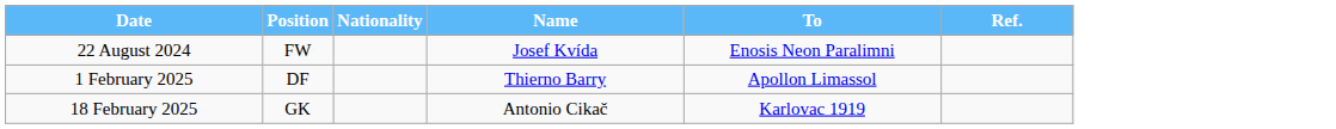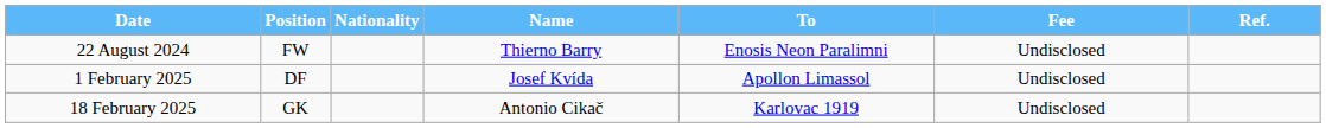 <table class="wikitable"  style="text-align:center; font-size:90%; ">
 <tr>
 <th style="background:#5BB8F8; color:white; width:200px;">Date</th>
 <th style="background:#5BB8F8; color:white; width:50px;">Position</th>
 <th style="background:#5BB8F8; color:white; width:50px;">Nationality</th>
 <th style="background:#5BB8F8; color:white; width:200px;">Name</th>
 <th style="background:#5BB8F8; color:white; width:200px;">To</th>
+<th style="background:#5BB8F8; color:white; width:200px;">Fee</th>
 <th style="background:#5BB8F8; color:white; width:100px;">Ref.</th>
 </tr>
 <tr>
 <td>22 August 2024</td>
 <td>FW</td>
 <td></td>
-<td><a href='#'>Josef Kvída</a></td>
+<td><a href='#'>Thierno Barry</a></td>
 <td><a href='#'>Enosis Neon Paralimni</a></td>
+<td>Undisclosed</td>
 <td></td>
 </tr>
 <tr>
 <td>1 February 2025</td>
 <td>DF</td>
 <td></td>
-<td><a href='#'>Thierno Barry</a></td>
+<td><a href='#'>Josef Kvída</a></td>
 <td><a href='#'>Apollon Limassol</a></td>
+<td>Undisclosed</td>
 <td></td>
 </tr>
 <tr>
 <td>18 February 2025</td>
 <td>GK</td>
 <td></td>
 <td>Antonio Cikač</td>
 <td><a href='#'>Karlovac 1919</a></td>
+<td>Undisclosed</td>
 <td></td>
 </tr>
 </table>
